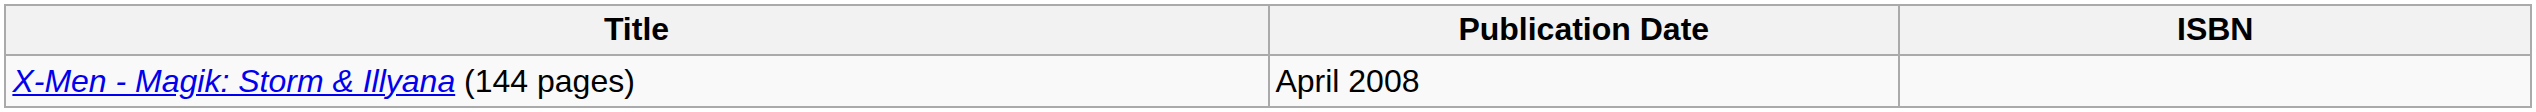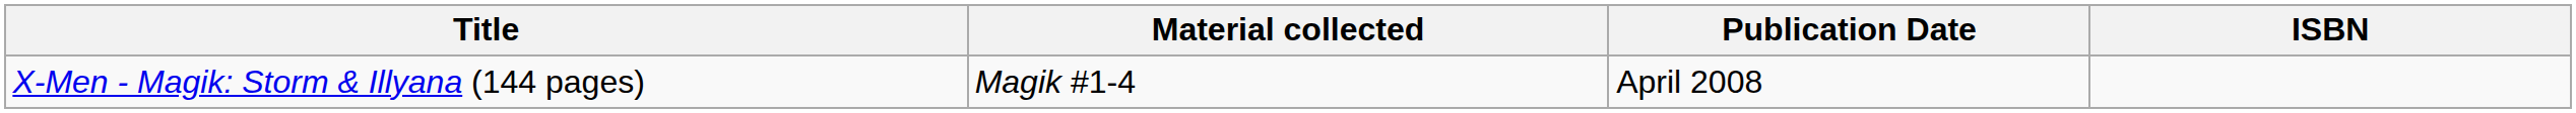 <table class="wikitable" style="text-align:left;" width="100%">
 <tr>
 <th width=30%>Title</th>
+<th width=20%>Material collected</th>
 <th width=15%>Publication Date</th>
 <th width=15%>ISBN</th>
 </tr>
 <tr>
 <td><em><a href='#'>X-Men - Magik: Storm & Illyana</a></em> (144 pages)</td>
+<td><em>Magik</em> #1-4</td>
 <td>April 2008</td>
 <td></td>
 </tr>
 </table>
